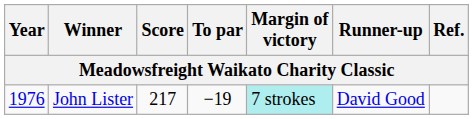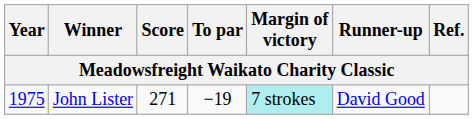 <table class=wikitable style="font-size:95%">
 <tr>
 <th>Year</th>
 <th>Winner</th>
 <th>Score</th>
 <th>To par</th>
 <th>Margin of<br>victory</th>
 <th>Runner-up</th>
 <th>Ref.</th>
 </tr>
 <tr>
 <th colspan=7>Meadowsfreight Waikato Charity Classic</th>
 </tr>
 <tr>
-<td><a href='#'>1976</a></td>
+<td><a href='#'>1975</a></td>
 <td> <a href='#'>John Lister</a></td>
-<td align=center>217</td>
+<td align=center>271</td>
 <td align=center>−19</td>
 <td style="background: paleturquoise;">7 strokes</td>
 <td> <a href='#'>David Good</a></td>
 <td></td>
 </tr>
 </table>
